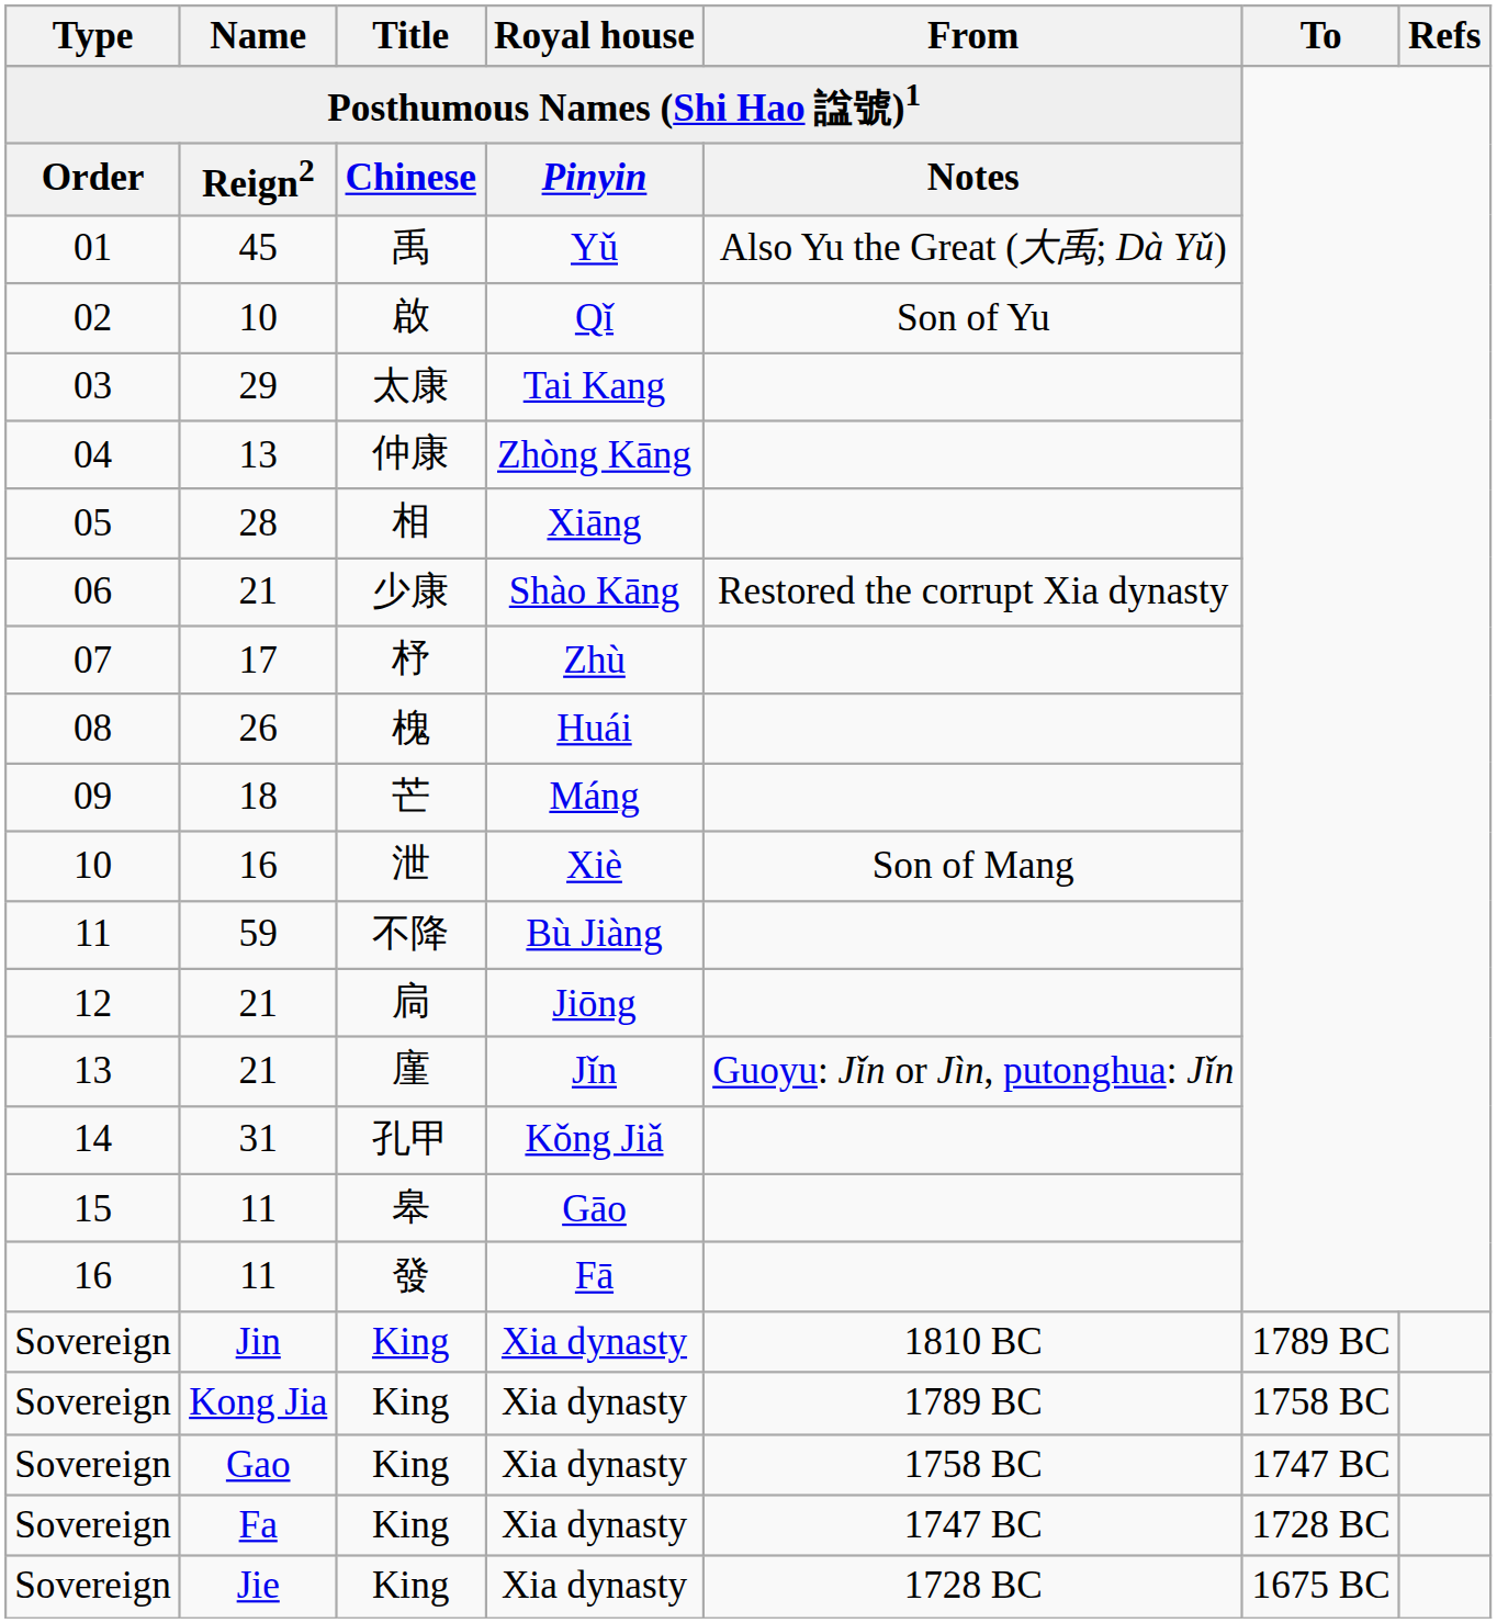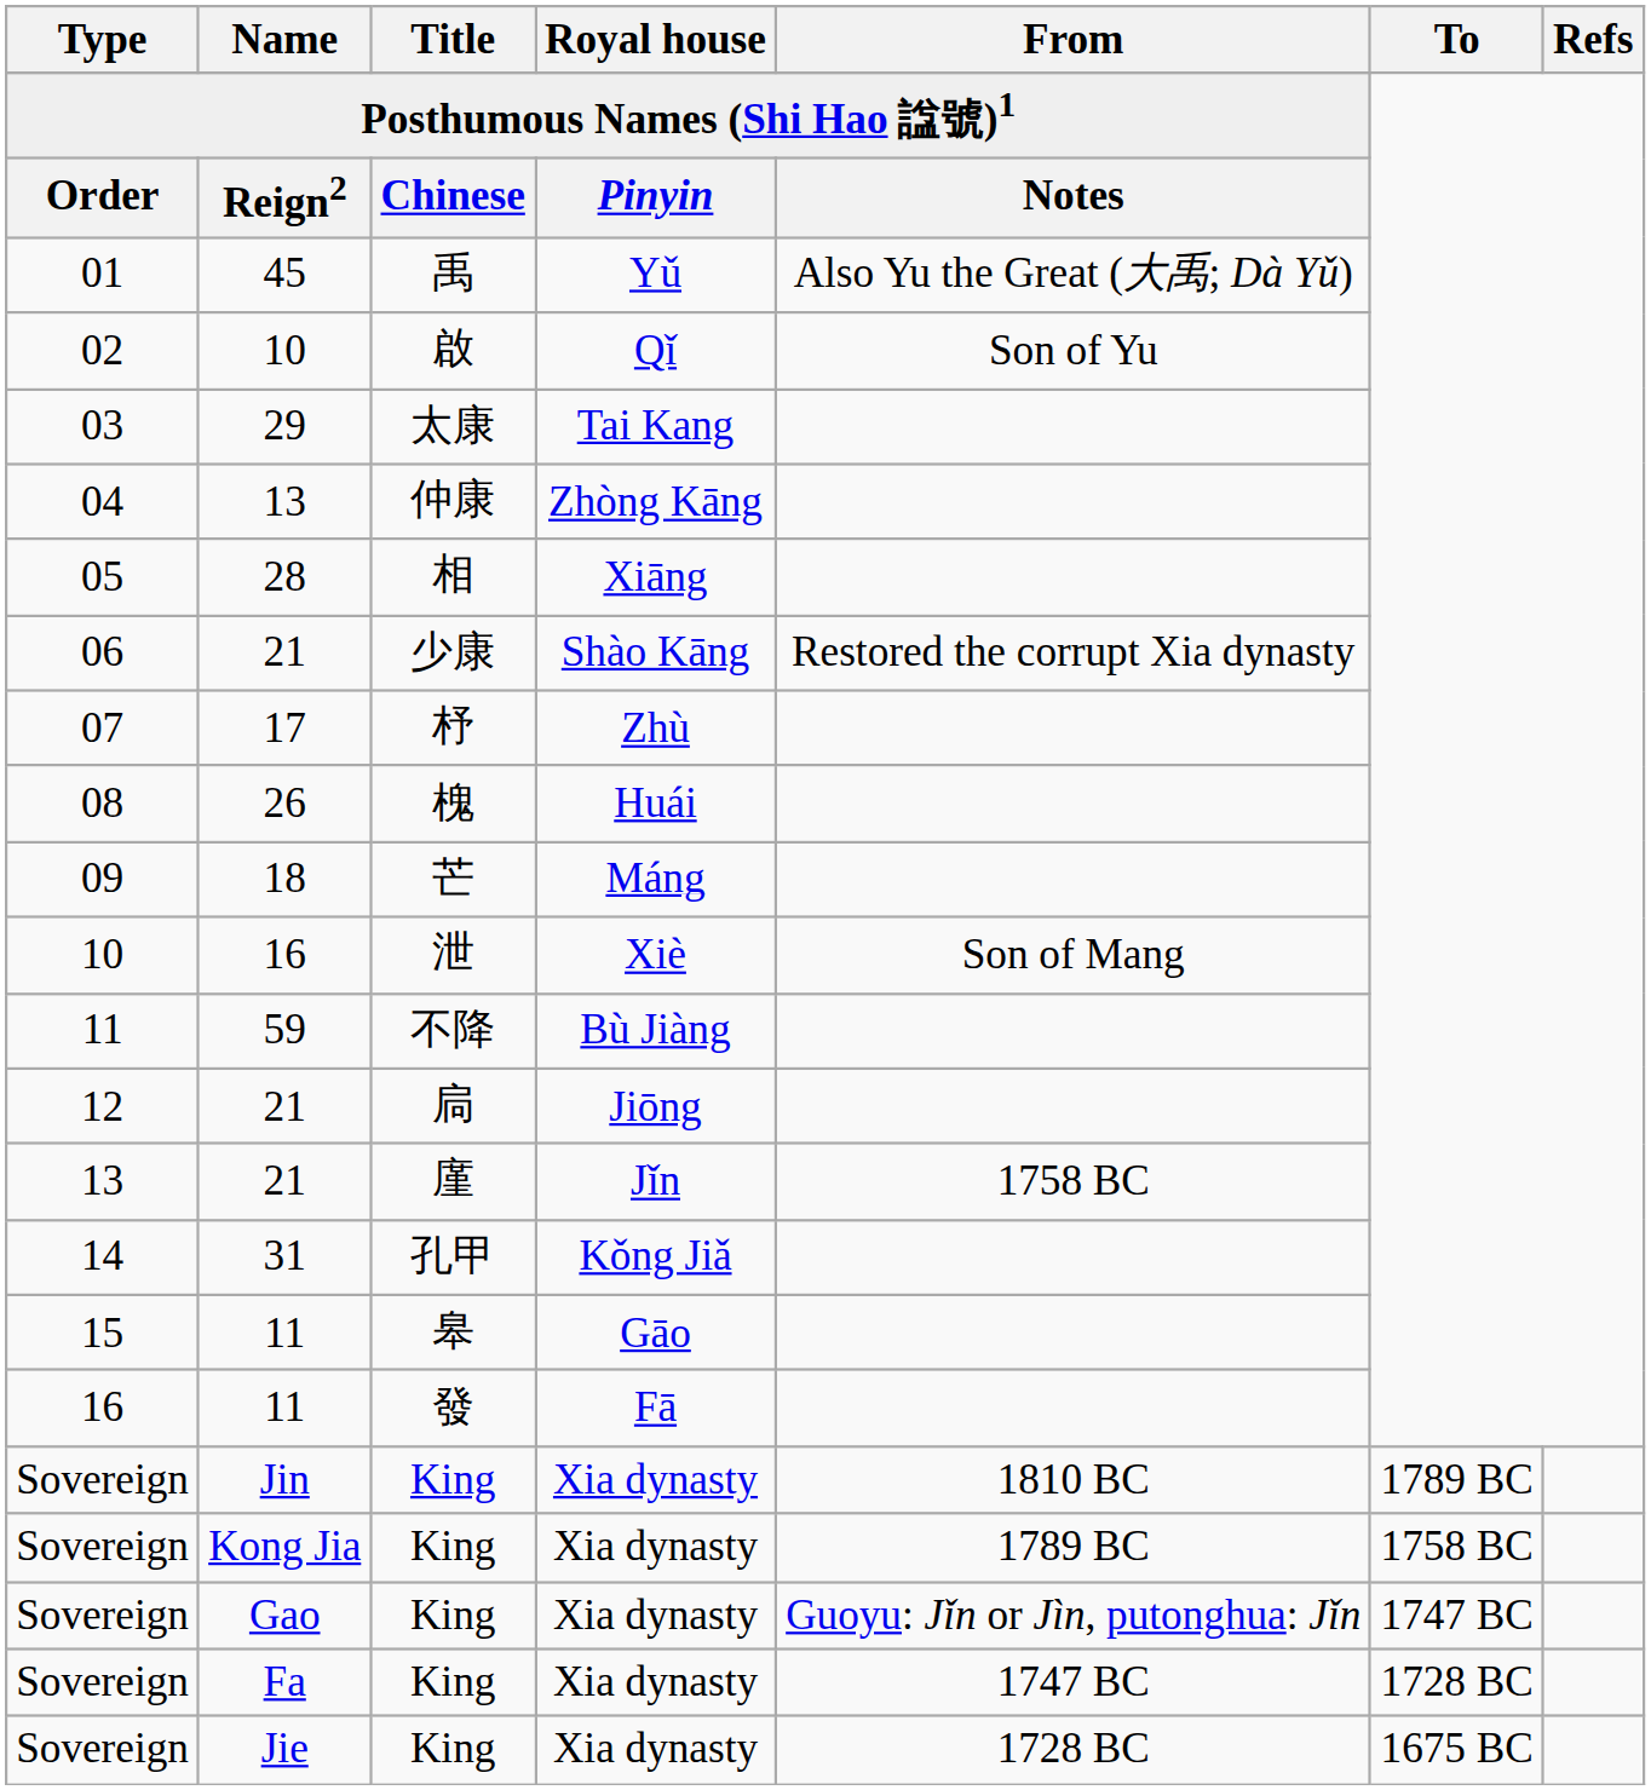 <table style="text-align:center;" class="wikitable">
 <tr>
 <th>Type</th>
 <th>Name</th>
 <th>Title</th>
 <th>Royal house</th>
 <th>From</th>
 <th>To</th>
 <th>Refs</th>
 </tr>
 <tr>
 </tr>
 <tr>
 <th style="background:#efefef;" colspan="5">Posthumous Names (<a href='#'>Shi Hao</a> 諡號)<sup>1</sup></th>
 </tr>
 <tr>
 <th>Order</th>
 <th>Reign<sup>2</sup></th>
 <th><a href='#'>Chinese</a></th>
 <th><em><a href='#'>Pinyin</a></em></th>
 <th>Notes</th>
 </tr>
 <tr>
 <td>01</td>
 <td>45</td>
 <td>禹</td>
 <td class = "lft"><a href='#'>Yǔ</a></td>
 <td>Also Yu the Great (<em>大禹</em>; <em>Dà Yǔ</em>)</td>
 </tr>
 <tr>
 <td>02</td>
 <td>10</td>
 <td>啟</td>
 <td class = "lft"><a href='#'>Qǐ</a></td>
 <td>Son of Yu</td>
 </tr>
 <tr>
 <td>03</td>
 <td>29</td>
 <td>太康</td>
 <td class = "lft"><a href='#'>Tai Kang</a></td>
 <td> </td>
 </tr>
 <tr>
 <td>04</td>
 <td>13</td>
 <td>仲康</td>
 <td class = "lft"><a href='#'>Zhòng Kāng</a></td>
 <td> </td>
 </tr>
 <tr>
 <td>05</td>
 <td>28</td>
 <td>相</td>
 <td class = "lft"><a href='#'>Xiāng</a></td>
 <td> </td>
 </tr>
 <tr>
 <td>06</td>
 <td>21</td>
 <td>少康</td>
 <td class = "lft"><a href='#'>Shào Kāng</a></td>
 <td>Restored the corrupt Xia dynasty</td>
 </tr>
 <tr>
 <td>07</td>
 <td>17</td>
 <td>杼</td>
 <td><a href='#'>Zhù</a></td>
 <td> </td>
 </tr>
 <tr>
 <td>08</td>
 <td>26</td>
 <td>槐</td>
 <td class = "lft"><a href='#'>Huái</a></td>
 <td> </td>
 </tr>
 <tr>
 <td>09</td>
 <td>18</td>
 <td>芒</td>
 <td class = "lft"><a href='#'>Máng</a></td>
 <td></td>
 </tr>
 <tr>
 <td>10</td>
 <td>16</td>
 <td>泄</td>
 <td class = "lft"><a href='#'>Xiè</a></td>
 <td>Son of Mang</td>
 </tr>
 <tr>
 <td>11</td>
 <td>59</td>
 <td>不降</td>
 <td class = "lft"><a href='#'>Bù Jiàng</a></td>
 <td> </td>
 </tr>
 <tr>
 <td>12</td>
 <td>21</td>
 <td>扃</td>
 <td class = "lft"><a href='#'>Jiōng</a></td>
 <td> </td>
 </tr>
 <tr>
 <td>13</td>
 <td>21</td>
 <td>廑</td>
 <td class = "lft"><a href='#'>Jǐn</a></td>
-<td><a href='#'>Guoyu</a>: <em>Jǐn</em> or <em>Jìn</em>, <a href='#'>putonghua</a>: <em>Jǐn</em></td>
+<td>1758 BC</td>
 </tr>
 <tr>
 <td>14</td>
 <td>31</td>
 <td>孔甲</td>
 <td class = "lft"><a href='#'>Kǒng Jiǎ</a></td>
 <td> </td>
 </tr>
 <tr>
 <td>15</td>
 <td>11</td>
 <td>皋</td>
 <td class = "lft"><a href='#'>Gāo</a></td>
 <td> </td>
 </tr>
 <tr>
 <td>16</td>
 <td>11</td>
 <td>發</td>
 <td class = "lft"><a href='#'>Fā</a></td>
 <td> </td>
 </tr>
 <tr>
 <td>Sovereign</td>
 <td><a href='#'>Jin</a></td>
 <td><a href='#'>King</a></td>
 <td><a href='#'>Xia dynasty</a></td>
 <td>1810 BC</td>
 <td>1789 BC</td>
 <td></td>
 </tr>
 <tr>
 <td>Sovereign</td>
 <td><a href='#'>Kong Jia</a></td>
 <td>King</td>
 <td>Xia dynasty</td>
 <td>1789 BC</td>
 <td>1758 BC</td>
 <td></td>
 </tr>
 <tr>
 <td>Sovereign</td>
 <td><a href='#'>Gao</a></td>
 <td>King</td>
 <td>Xia dynasty</td>
-<td>1758 BC</td>
+<td><a href='#'>Guoyu</a>: <em>Jǐn</em> or <em>Jìn</em>, <a href='#'>putonghua</a>: <em>Jǐn</em></td>
 <td>1747 BC</td>
 <td></td>
 </tr>
 <tr>
 <td>Sovereign</td>
 <td><a href='#'>Fa</a></td>
 <td>King</td>
 <td>Xia dynasty</td>
 <td>1747 BC</td>
 <td>1728 BC</td>
 <td></td>
 </tr>
 <tr>
 <td>Sovereign</td>
 <td><a href='#'>Jie</a></td>
 <td>King</td>
 <td>Xia dynasty</td>
 <td>1728 BC</td>
 <td>1675 BC</td>
 <td></td>
 </tr>
 </table>
